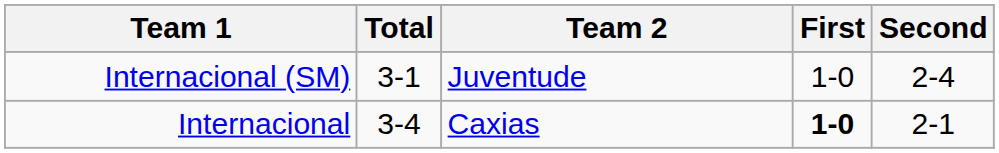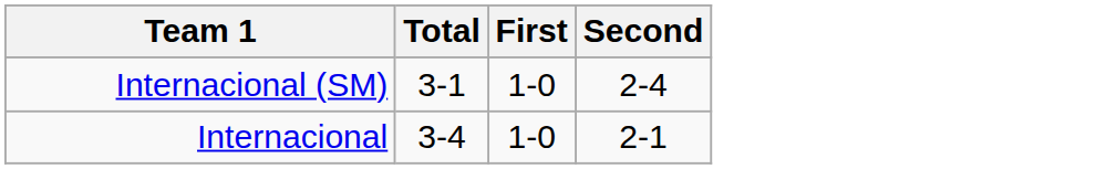 <table class="wikitable">
 <tr>
 <th width="180" align=right>Team 1</th>
 <th>Total</th>
-<th width="180" align=left>Team 2</th>
 <th>First</th>
 <th>Second</th>
 </tr>
 <tr>
 <td align=right><a href='#'>Internacional (SM)</a></td>
 <td align=center>3-1</td>
-<td><a href='#'>Juventude</a></td>
 <td align=center>1-0</td>
 <td align=center>2-4</td>
 </tr>
 <tr>
 <td align=right><a href='#'>Internacional</a></td>
 <td align=center>3-4</td>
-<td><a href='#'>Caxias</a></td>
-<td align=center><strong>1-0</strong></td>
+<td align=center>1-0</td>
 <td align=center>2-1</td>
 </tr>
 </table>
